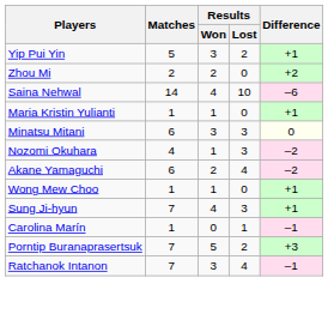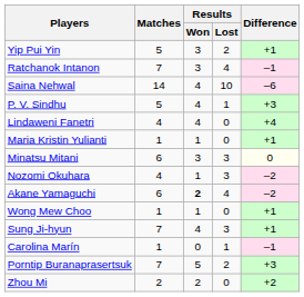 <table class=wikitable style="text-align:center; font-size:small">
 <tr>
 <th rowspan="2">Players</th>
 <th rowspan="2">Matches</th>
 <th colspan="2">Results</th>
 <th rowspan="2">Difference</th>
 </tr>
 <tr>
 <th>Won</th>
 <th>Lost</th>
 </tr>
 <tr>
 <td align="left"> <a href='#'>Yip Pui Yin</a></td>
 <td>5</td>
 <td>3</td>
 <td>2</td>
 <td bgcolor="#ccffcc">+1</td>
 </tr>
 <tr>
-<td align="left"> <a href='#'>Zhou Mi</a></td>
-<td>2</td>
-<td>2</td>
-<td>0</td>
-<td bgcolor="#ccffcc">+2</td>
+<td align="left"> <a href='#'>Ratchanok Intanon</a></td>
+<td>7</td>
+<td>3</td>
+<td>4</td>
+<td bgcolor="#ffddee">–1</td>
 </tr>
 <tr>
 <td align="left"> <a href='#'>Saina Nehwal</a></td>
 <td>14</td>
 <td>4</td>
 <td>10</td>
 <td bgcolor="#ffddee">–6</td>
+</tr>
+<tr>
+<td align="left"> <a href='#'>P. V. Sindhu</a></td>
+<td>5</td>
+<td>4</td>
+<td>1</td>
+<td bgcolor="ccffcc">+3</td>
+</tr>
+<tr>
+<td align="left"> <a href='#'>Lindaweni Fanetri</a></td>
+<td>4</td>
+<td>4</td>
+<td>0</td>
+<td bgcolor="#ccffcc">+4</td>
 </tr>
 <tr>
 <td align="left"> <a href='#'>Maria Kristin Yulianti</a></td>
 <td>1</td>
 <td>1</td>
 <td>0</td>
 <td bgcolor="#ccffcc">+1</td>
 </tr>
 <tr>
 <td align="left"> <a href='#'>Minatsu Mitani</a></td>
 <td>6</td>
 <td>3</td>
 <td>3</td>
 <td bgcolor="#fffff0">0</td>
 </tr>
 <tr>
 <td align="left"> <a href='#'>Nozomi Okuhara</a></td>
 <td>4</td>
 <td>1</td>
 <td>3</td>
 <td bgcolor="#ffddee">–2</td>
 </tr>
 <tr>
 <td align="left"> <a href='#'>Akane Yamaguchi</a></td>
 <td>6</td>
-<td>2</td>
+<td><strong>2</strong></td>
 <td>4</td>
 <td bgcolor="#ffddee">–2</td>
 </tr>
 <tr>
 <td align="left"> <a href='#'>Wong Mew Choo</a></td>
 <td>1</td>
 <td>1</td>
 <td>0</td>
 <td bgcolor="#ccffcc">+1</td>
 </tr>
 <tr>
 <td align="left"> <a href='#'>Sung Ji-hyun</a></td>
 <td>7</td>
 <td>4</td>
 <td>3</td>
 <td bgcolor="#ccffcc">+1</td>
 </tr>
 <tr>
 <td align="left"> <a href='#'>Carolina Marín</a></td>
 <td>1</td>
 <td>0</td>
 <td>1</td>
 <td bgcolor="#ffddee">–1</td>
 </tr>
 <tr>
 <td align="left"> <a href='#'>Porntip Buranaprasertsuk</a></td>
 <td>7</td>
 <td>5</td>
 <td>2</td>
 <td bgcolor="#ccffcc">+3</td>
 </tr>
 <tr>
-<td align="left"> <a href='#'>Ratchanok Intanon</a></td>
-<td>7</td>
-<td>3</td>
-<td>4</td>
-<td bgcolor="#ffddee">–1</td>
+<td align="left"> <a href='#'>Zhou Mi</a></td>
+<td>2</td>
+<td>2</td>
+<td>0</td>
+<td bgcolor="#ccffcc">+2</td>
 </tr>
 </table>
